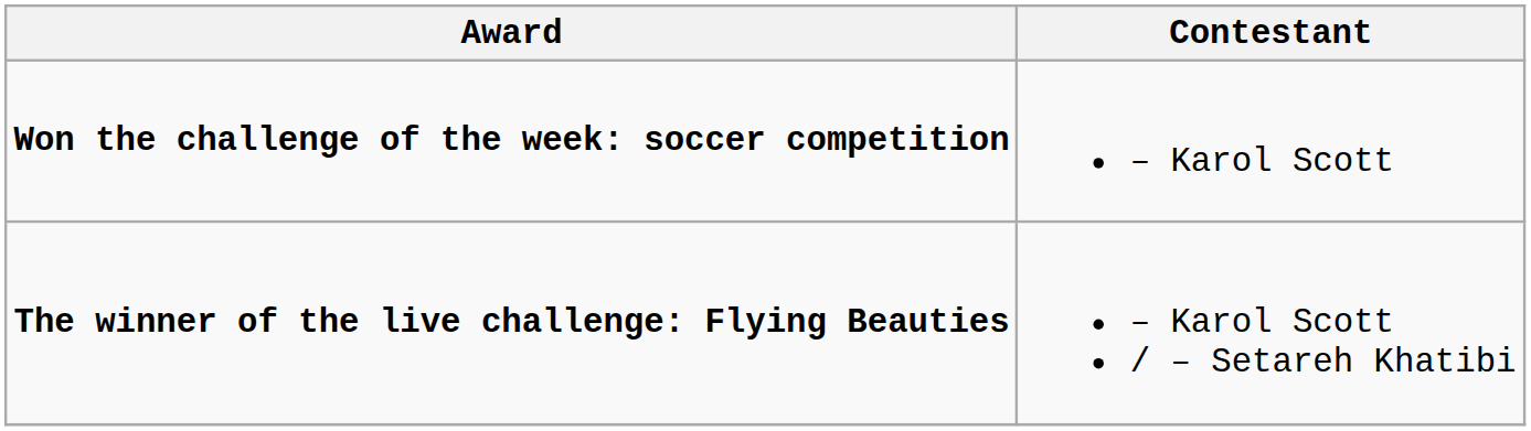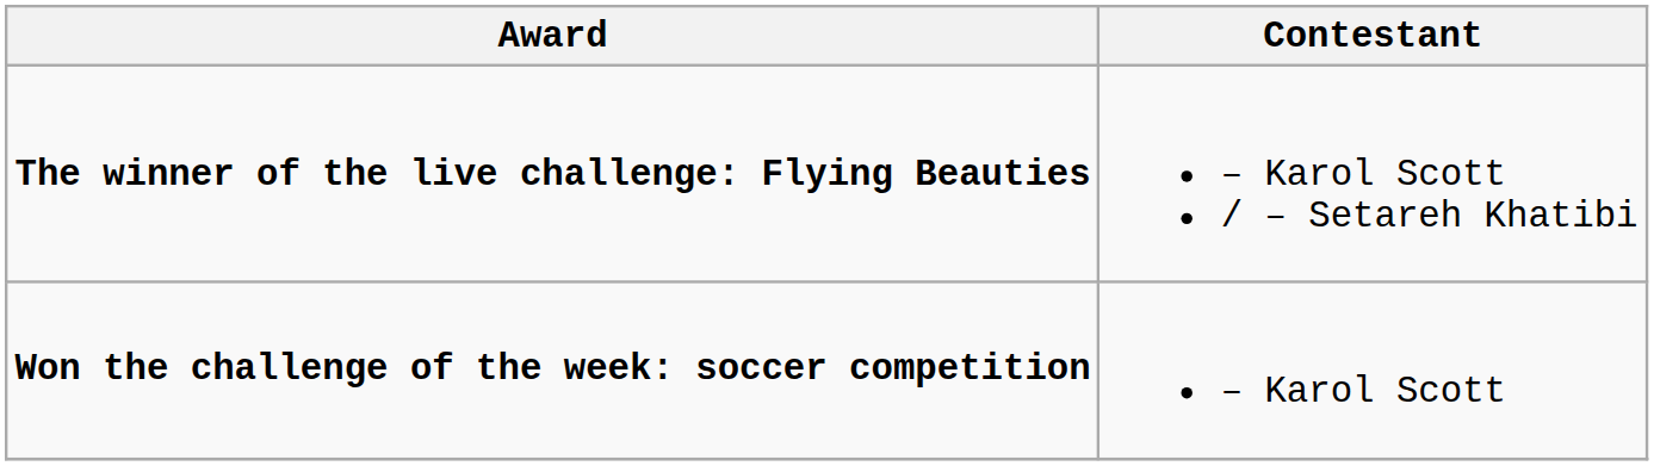 <table class="wikitable" border="1">
 <tr>
 <th>Award</th>
 <th>Contestant</th>
 </tr>
 <tr>
+<td><strong>The winner of the live challenge:  Flying Beauties </strong></td>
+<td><br><ul><li><strong></strong> – Karol Scott</li><li><strong></strong>/<strong></strong> – Setareh Khatibi</li></ul></td>
+</tr>
+<tr>
 <td><strong>Won the challenge of the week: soccer competition</strong></td>
 <td><br><ul><li><strong></strong> – Karol Scott</li></ul></td>
 </tr>
 <tr>
-<td><strong>The winner of the live challenge:  Flying Beauties </strong></td>
-<td><br><ul><li><strong></strong> – Karol Scott</li><li><strong></strong>/<strong></strong> – Setareh Khatibi</li></ul></td>
-</tr>
-<tr>
 </tr>
 </table>
